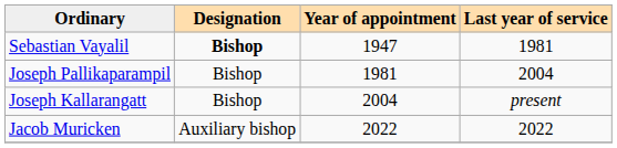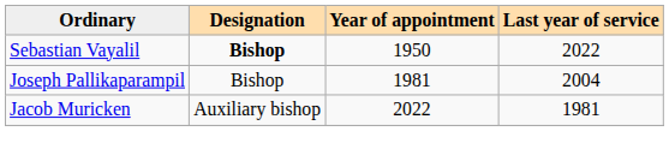 <table class="wikitable">
 <tr>
 <th style="background: #efefef;">Ordinary</th>
 <th style="background: #ffdead;">Designation</th>
 <th style="background: #ffdead;">Year of appointment</th>
 <th style="background: #ffdead;">Last year of service</th>
 </tr>
 <tr>
 <td><a href='#'>Sebastian Vayalil </a></td>
 <td align="center"><strong>Bishop</strong></td>
-<td align="center">1947</td>
-<td align="center">1981</td>
+<td align="center">1950</td>
+<td align="center">2022</td>
 </tr>
 <tr>
 <td><a href='#'>Joseph Pallikaparampil</a></td>
 <td align="center">Bishop</td>
 <td align="center">1981</td>
 <td align="center">2004</td>
 </tr>
 <tr>
-<td><a href='#'>Joseph Kallarangatt</a></td>
-<td align="center">Bishop</td>
-<td align="center">2004</td>
-<td align="center"><em>present</em></td>
-</tr>
-<tr>
 <td><a href='#'>Jacob Muricken</a></td>
 <td align="center">Auxiliary bishop</td>
 <td align="center">2022</td>
-<td align="center">2022</td>
+<td align="center">1981</td>
 </tr>
 <tr>
 </tr>
 </table>
